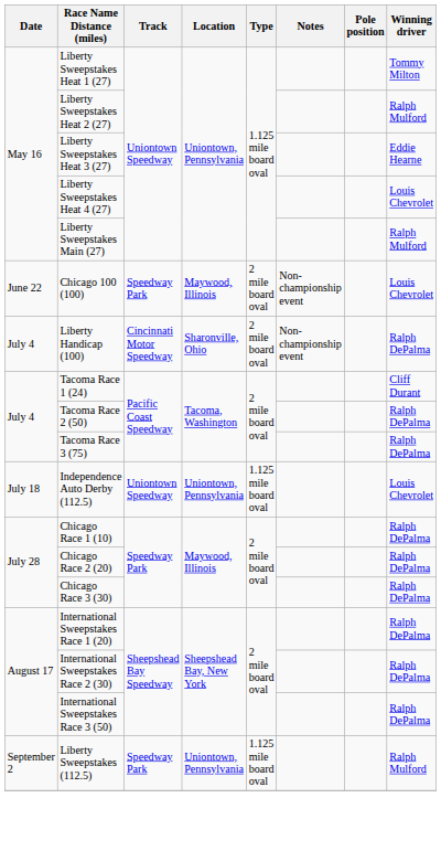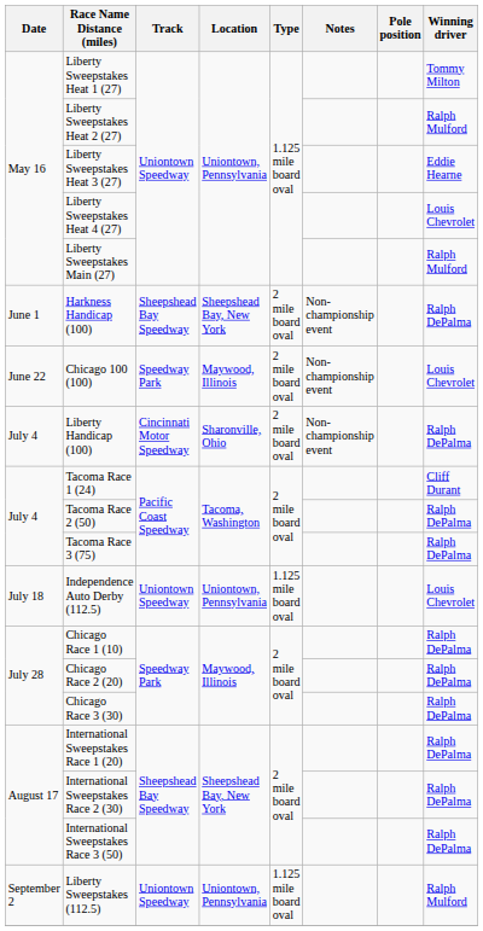 <table class="wikitable">
 <tr>
 <th>Date</th>
 <th>Race Name<br>Distance (miles)</th>
 <th>Track</th>
 <th>Location</th>
 <th>Type</th>
 <th>Notes</th>
 <th>Pole position</th>
 <th>Winning driver</th>
 </tr>
 <tr>
 <td rowspan=5>May 16</td>
 <td>Liberty Sweepstakes Heat 1 (27)</td>
 <td rowspan=5><a href='#'>Uniontown Speedway</a></td>
 <td rowspan=5><a href='#'>Uniontown, Pennsylvania</a></td>
 <td rowspan=5>1.125 mile board oval</td>
 <td></td>
 <td></td>
 <td><a href='#'>Tommy Milton</a></td>
 </tr>
 <tr>
 <td>Liberty Sweepstakes Heat 2 (27)</td>
 <td></td>
 <td></td>
 <td><a href='#'>Ralph Mulford</a></td>
 </tr>
 <tr>
 <td>Liberty Sweepstakes Heat 3 (27)</td>
 <td></td>
 <td></td>
 <td><a href='#'>Eddie Hearne</a></td>
 </tr>
 <tr>
 <td>Liberty Sweepstakes Heat 4 (27)</td>
 <td></td>
 <td></td>
 <td><a href='#'>Louis Chevrolet</a></td>
 </tr>
 <tr>
 <td>Liberty Sweepstakes Main (27)</td>
 <td></td>
 <td></td>
 <td><a href='#'>Ralph Mulford</a></td>
+</tr>
+<tr>
+<td>June 1</td>
+<td><a href='#'>Harkness Handicap</a> (100)</td>
+<td><a href='#'>Sheepshead Bay Speedway</a></td>
+<td><a href='#'>Sheepshead Bay, New York</a></td>
+<td>2 mile board oval</td>
+<td>Non-championship event</td>
+<td></td>
+<td><a href='#'>Ralph DePalma</a></td>
 </tr>
 <tr>
 <td>June 22</td>
 <td>Chicago 100 (100)</td>
 <td><a href='#'>Speedway Park</a></td>
 <td><a href='#'>Maywood, Illinois</a></td>
 <td>2 mile board oval</td>
 <td>Non-championship event</td>
 <td></td>
 <td><a href='#'>Louis Chevrolet</a></td>
 </tr>
 <tr>
 <td>July 4</td>
 <td>Liberty Handicap (100)</td>
 <td><a href='#'>Cincinnati Motor Speedway</a></td>
 <td><a href='#'>Sharonville, Ohio</a></td>
 <td>2 mile board oval</td>
 <td>Non-championship event</td>
 <td></td>
 <td><a href='#'>Ralph DePalma</a></td>
 </tr>
 <tr>
 <td rowspan=3>July 4</td>
 <td>Tacoma Race 1 (24)</td>
 <td rowspan=3><a href='#'>Pacific Coast Speedway</a></td>
 <td rowspan=3><a href='#'>Tacoma, Washington</a></td>
 <td rowspan=3>2 mile board oval</td>
 <td></td>
 <td></td>
 <td><a href='#'>Cliff Durant</a></td>
 </tr>
 <tr>
 <td>Tacoma Race 2 (50)</td>
 <td></td>
 <td></td>
 <td><a href='#'>Ralph DePalma</a></td>
 </tr>
 <tr>
 <td>Tacoma Race 3 (75)</td>
 <td></td>
 <td></td>
 <td><a href='#'>Ralph DePalma</a></td>
 </tr>
 <tr>
 <td>July 18</td>
 <td>Independence Auto Derby (112.5)</td>
 <td><a href='#'>Uniontown Speedway</a></td>
 <td><a href='#'>Uniontown, Pennsylvania</a></td>
 <td>1.125 mile board oval</td>
 <td></td>
 <td></td>
 <td><a href='#'>Louis Chevrolet</a></td>
 </tr>
 <tr>
 <td rowspan=3>July 28</td>
 <td>Chicago Race 1 (10)</td>
 <td rowspan=3><a href='#'>Speedway Park</a></td>
 <td rowspan=3><a href='#'>Maywood, Illinois</a></td>
 <td rowspan=3>2 mile board oval</td>
 <td></td>
 <td></td>
 <td><a href='#'>Ralph DePalma</a></td>
 </tr>
 <tr>
 <td>Chicago Race 2 (20)</td>
 <td></td>
 <td></td>
 <td><a href='#'>Ralph DePalma</a></td>
 </tr>
 <tr>
 <td>Chicago Race 3 (30)</td>
 <td></td>
 <td></td>
 <td><a href='#'>Ralph DePalma</a></td>
 </tr>
 <tr>
 <td rowspan=3>August 17</td>
 <td>International Sweepstakes Race 1 (20)</td>
 <td rowspan=3><a href='#'>Sheepshead Bay Speedway</a></td>
 <td rowspan=3><a href='#'>Sheepshead Bay, New York</a></td>
 <td rowspan=3>2 mile board oval</td>
 <td></td>
 <td></td>
 <td><a href='#'>Ralph DePalma</a></td>
 </tr>
 <tr>
 <td>International Sweepstakes Race 2 (30)</td>
 <td></td>
 <td></td>
 <td><a href='#'>Ralph DePalma</a></td>
 </tr>
 <tr>
 <td>International Sweepstakes Race 3 (50)</td>
 <td></td>
 <td></td>
 <td><a href='#'>Ralph DePalma</a></td>
 </tr>
 <tr>
 <td>September 2</td>
 <td>Liberty Sweepstakes (112.5)</td>
-<td><a href='#'>Speedway Park</a></td>
+<td><a href='#'>Uniontown Speedway</a></td>
 <td><a href='#'>Uniontown, Pennsylvania</a></td>
 <td>1.125 mile board oval</td>
 <td></td>
 <td></td>
 <td><a href='#'>Ralph Mulford</a></td>
 </tr>
 <tr>
 </tr>
 </table>
